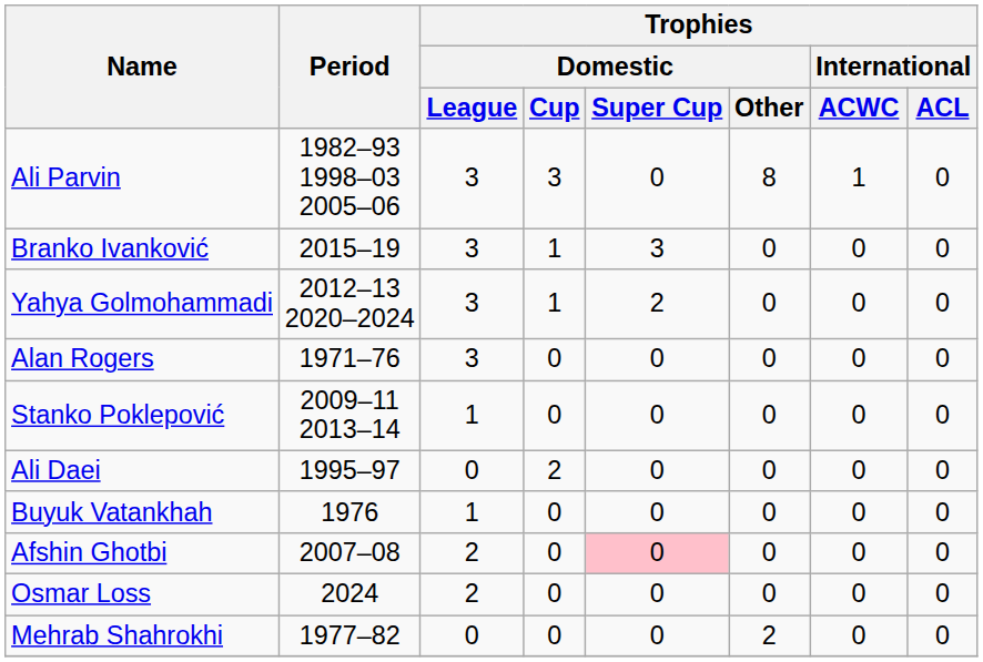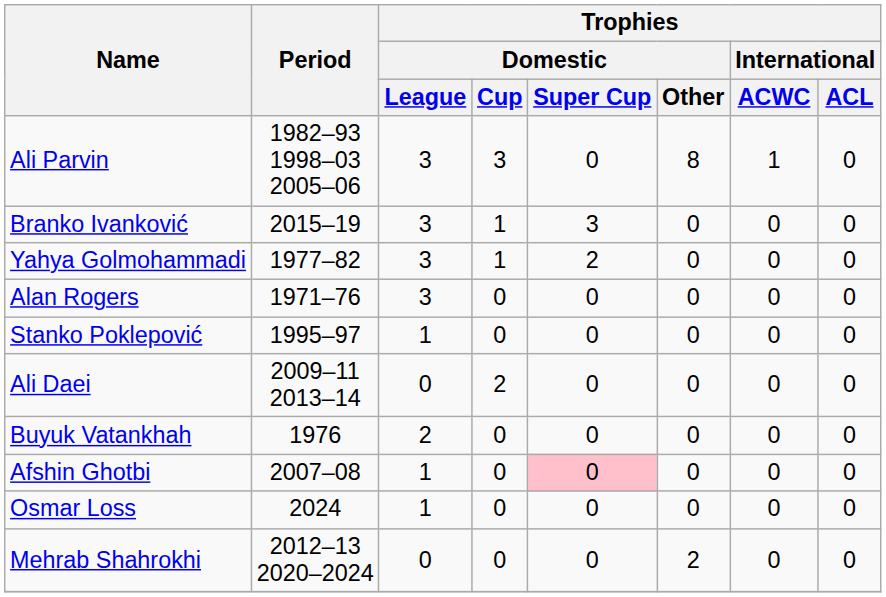 <table class="wikitable" style="text-align:center;">
 <tr>
 <th rowspan="3">Name</th>
 <th rowspan="3">Period</th>
 <th colspan="10">Trophies</th>
 </tr>
 <tr>
 <th colspan="4">Domestic</th>
 <th colspan="2">International</th>
 </tr>
 <tr>
 <th><a href='#'>League</a></th>
 <th><a href='#'>Cup</a></th>
 <th><a href='#'>Super Cup</a></th>
 <th>Other</th>
 <th><a href='#'>ACWC</a></th>
 <th><a href='#'>ACL</a></th>
 </tr>
 <tr>
 <td style="text-align:left;"> <a href='#'>Ali Parvin</a></td>
 <td>1982–93<br>1998–03<br>2005–06</td>
 <td>3</td>
 <td>3</td>
 <td>0</td>
 <td>8</td>
 <td>1</td>
 <td>0</td>
 </tr>
 <tr>
 <td style="text-align:left;"> <a href='#'>Branko Ivanković</a></td>
 <td>2015–19</td>
 <td>3</td>
 <td>1</td>
 <td>3</td>
 <td>0</td>
 <td>0</td>
 <td>0</td>
 </tr>
 <tr>
 <td style="text-align:left;"> <a href='#'>Yahya Golmohammadi</a></td>
-<td>2012–13<br>2020–2024</td>
+<td>1977–82</td>
 <td>3</td>
 <td>1</td>
 <td>2</td>
 <td>0</td>
 <td>0</td>
 <td>0</td>
 </tr>
 <tr>
 <td style="text-align:left;"> <a href='#'>Alan Rogers</a></td>
 <td>1971–76</td>
 <td>3</td>
 <td>0</td>
 <td>0</td>
 <td>0</td>
 <td>0</td>
 <td>0</td>
 </tr>
 <tr>
 <td style="text-align:left;"> <a href='#'>Stanko Poklepović</a></td>
-<td>2009–11<br>2013–14</td>
+<td>1995–97</td>
 <td>1</td>
 <td>0</td>
 <td>0</td>
 <td>0</td>
 <td>0</td>
 <td>0</td>
 </tr>
 <tr>
 <td style="text-align:left;"> <a href='#'>Ali Daei</a></td>
-<td>1995–97</td>
+<td>2009–11<br>2013–14</td>
 <td>0</td>
 <td>2</td>
 <td>0</td>
 <td>0</td>
 <td>0</td>
 <td>0</td>
 </tr>
 <tr>
 <td style="text-align:left;"> <a href='#'>Buyuk Vatankhah</a></td>
 <td>1976</td>
-<td>1</td>
+<td>2</td>
 <td>0</td>
 <td>0</td>
 <td>0</td>
 <td>0</td>
 <td>0</td>
 </tr>
 <tr>
 <td style="text-align:left;"> <a href='#'>Afshin Ghotbi</a></td>
 <td>2007–08</td>
-<td>2</td>
+<td>1</td>
 <td>0</td>
 <td style="background: pink;">0</td>
 <td>0</td>
 <td>0</td>
 <td>0</td>
 </tr>
 <tr>
 <td style="text-align:left;"> <a href='#'>Osmar Loss</a></td>
 <td>2024</td>
-<td>2</td>
+<td>1</td>
 <td>0</td>
 <td>0</td>
 <td>0</td>
 <td>0</td>
 <td>0</td>
 </tr>
 <tr>
 <td style="text-align:left;"> <a href='#'>Mehrab Shahrokhi</a></td>
-<td>1977–82</td>
+<td>2012–13<br>2020–2024</td>
 <td>0</td>
 <td>0</td>
 <td>0</td>
 <td>2</td>
 <td>0</td>
 <td>0</td>
 </tr>
 <tr>
 </tr>
 </table>
